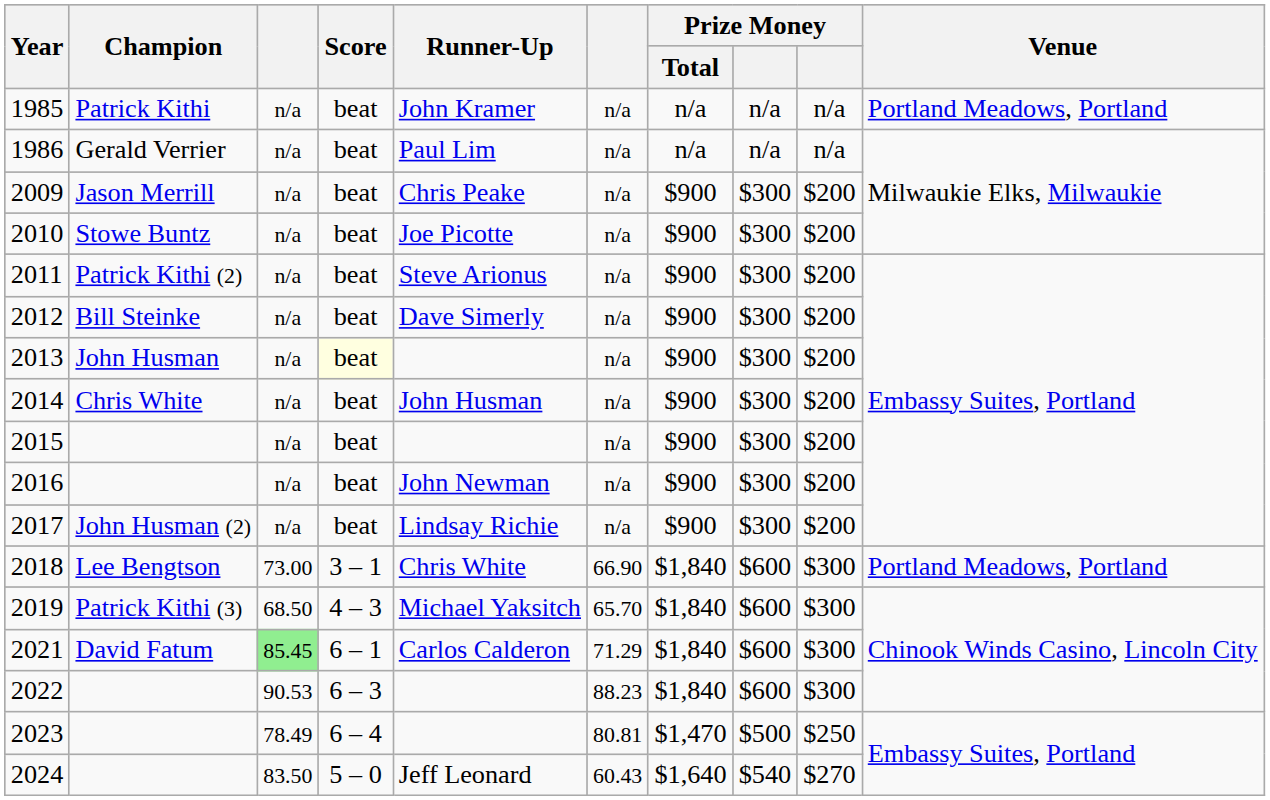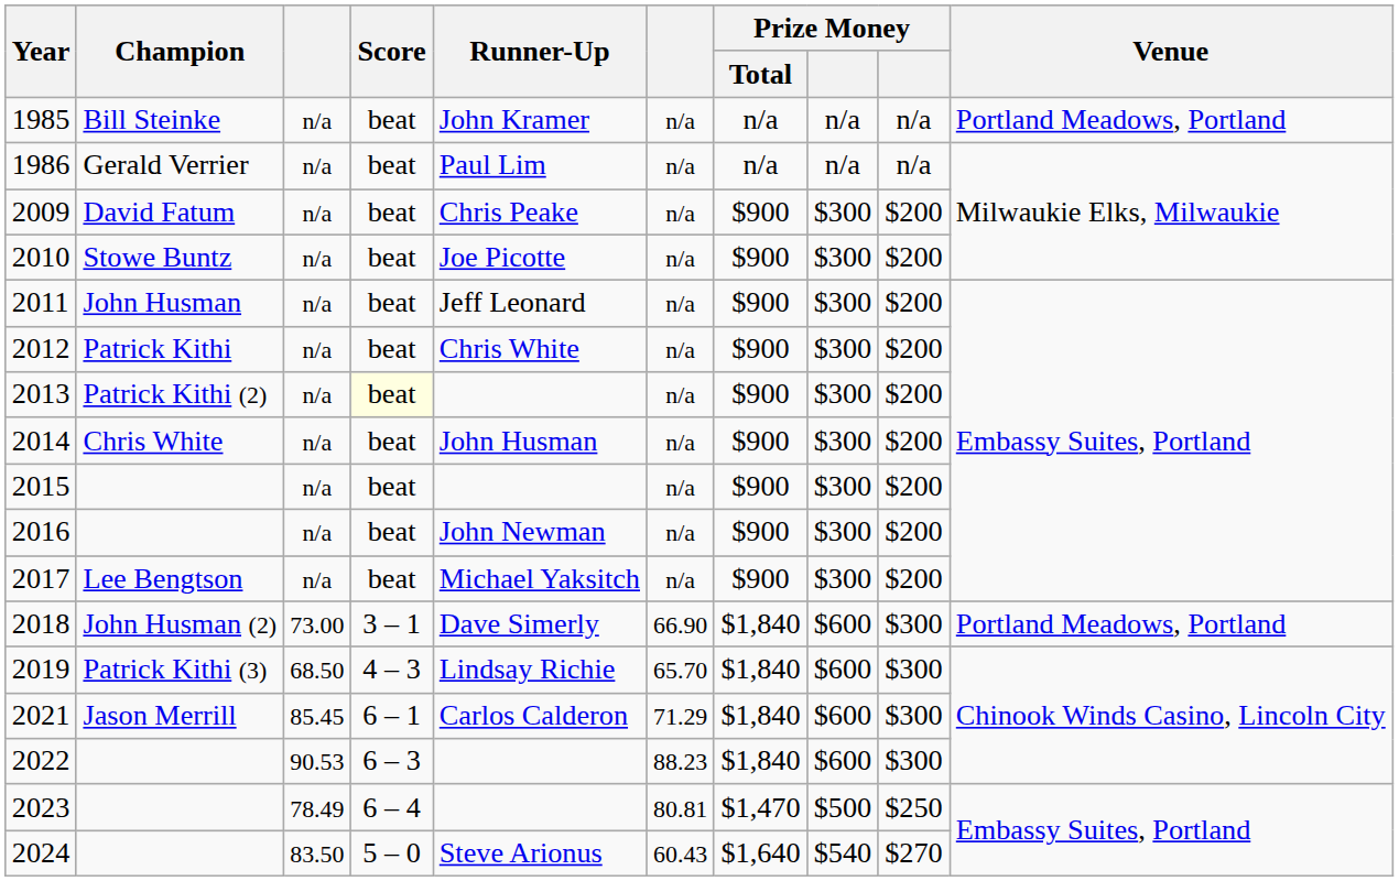 <table class="wikitable sortable">
 <tr>
 <th rowspan=2>Year</th>
 <th rowspan=2>Champion</th>
 <th rowspan=2></th>
 <th rowspan=2>Score</th>
 <th rowspan=2>Runner-Up</th>
 <th rowspan=2></th>
 <th colspan=3>Prize Money</th>
 <th rowspan=2>Venue</th>
 </tr>
 <tr>
 <th>Total</th>
 <th></th>
 <th></th>
 </tr>
 <tr>
 <td>1985</td>
-<td> <a href='#'>Patrick Kithi</a></td>
+<td> <a href='#'>Bill Steinke</a></td>
 <td align=center><small><span>n/a</span></small></td>
 <td align=center>beat</td>
 <td> <a href='#'>John Kramer</a></td>
 <td align=center><small><span>n/a</span></small></td>
 <td align=center>n/a</td>
 <td align=center>n/a</td>
 <td align=center>n/a</td>
 <td><a href='#'>Portland Meadows</a>, <a href='#'>Portland</a></td>
 </tr>
 <tr>
 <td>1986</td>
 <td> Gerald Verrier</td>
 <td align=center><small><span>n/a</span></small></td>
 <td align=center>beat</td>
 <td> <a href='#'>Paul Lim</a></td>
 <td align=center><small><span>n/a</span></small></td>
 <td align=center>n/a</td>
 <td align=center>n/a</td>
 <td align=center>n/a</td>
 <td rowspan=3>Milwaukie Elks, <a href='#'>Milwaukie</a></td>
 </tr>
 <tr>
 <td>2009</td>
-<td> <a href='#'>Jason Merrill</a></td>
+<td> <a href='#'>David Fatum</a></td>
 <td align=center><small><span>n/a</span></small></td>
 <td align=center>beat</td>
 <td> <a href='#'>Chris Peake</a></td>
 <td align=center><small><span>n/a</span></small></td>
 <td align=center>$900</td>
 <td align=center>$300</td>
 <td align=center>$200</td>
 </tr>
 <tr>
 <td>2010</td>
 <td> <a href='#'>Stowe Buntz</a></td>
 <td align=center><small><span>n/a</span></small></td>
 <td align=center>beat</td>
 <td> <a href='#'>Joe Picotte</a></td>
 <td align=center><small><span>n/a</span></small></td>
 <td align=center>$900</td>
 <td align=center>$300</td>
 <td align=center>$200</td>
 </tr>
 <tr>
 <td>2011</td>
-<td> <a href='#'>Patrick Kithi</a> <small>(2)</small></td>
+<td> <a href='#'>John Husman</a></td>
 <td align=center><small><span>n/a</span></small></td>
 <td align=center>beat</td>
-<td> <a href='#'>Steve Arionus</a></td>
+<td> Jeff Leonard</td>
 <td align=center><small><span>n/a</span></small></td>
 <td align=center>$900</td>
 <td align=center>$300</td>
 <td align=center>$200</td>
 <td rowspan=7><a href='#'>Embassy Suites</a>, <a href='#'>Portland</a></td>
 </tr>
 <tr>
 <td>2012</td>
-<td> <a href='#'>Bill Steinke</a></td>
+<td> <a href='#'>Patrick Kithi</a></td>
 <td align=center><small><span>n/a</span></small></td>
 <td align=center>beat</td>
-<td> <a href='#'>Dave Simerly</a></td>
+<td> <a href='#'>Chris White</a></td>
 <td align=center><small><span>n/a</span></small></td>
 <td align=center>$900</td>
 <td align=center>$300</td>
 <td align=center>$200</td>
 </tr>
 <tr>
 <td>2013</td>
-<td> <a href='#'>John Husman</a></td>
+<td> <a href='#'>Patrick Kithi</a> <small>(2)</small></td>
 <td align=center><small><span>n/a</span></small></td>
 <td align=center style="background: lightyellow;">beat</td>
 <td></td>
 <td align=center><small><span>n/a</span></small></td>
 <td align=center>$900</td>
 <td align=center>$300</td>
 <td align=center>$200</td>
 </tr>
 <tr>
 <td>2014</td>
 <td> <a href='#'>Chris White</a></td>
 <td align=center><small><span>n/a</span></small></td>
 <td align=center>beat</td>
 <td> <a href='#'>John Husman</a></td>
 <td align=center><small><span>n/a</span></small></td>
 <td align=center>$900</td>
 <td align=center>$300</td>
 <td align=center>$200</td>
 </tr>
 <tr>
 <td>2015</td>
 <td></td>
 <td align=center><small><span>n/a</span></small></td>
 <td align=center>beat</td>
 <td></td>
 <td align=center><small><span>n/a</span></small></td>
 <td align=center>$900</td>
 <td align=center>$300</td>
 <td align=center>$200</td>
 </tr>
 <tr>
 <td>2016</td>
 <td></td>
 <td align=center><small><span>n/a</span></small></td>
 <td align=center>beat</td>
 <td> <a href='#'>John Newman</a></td>
 <td align=center><small><span>n/a</span></small></td>
 <td align=center>$900</td>
 <td align=center>$300</td>
 <td align=center>$200</td>
 </tr>
 <tr>
 <td>2017</td>
-<td> <a href='#'>John Husman</a> <small>(2)</small></td>
+<td> <a href='#'>Lee Bengtson</a></td>
 <td align=center><small><span>n/a</span></small></td>
 <td align=center>beat</td>
-<td> <a href='#'>Lindsay Richie</a></td>
+<td> <a href='#'>Michael Yaksitch</a></td>
 <td align=center><small><span>n/a</span></small></td>
 <td align=center>$900</td>
 <td align=center>$300</td>
 <td align=center>$200</td>
 </tr>
 <tr>
 <td>2018</td>
-<td> <a href='#'>Lee Bengtson</a></td>
+<td> <a href='#'>John Husman</a> <small>(2)</small></td>
 <td align=center><small><span>73.00</span></small></td>
 <td align=center>3 – 1</td>
-<td> <a href='#'>Chris White</a></td>
+<td> <a href='#'>Dave Simerly</a></td>
 <td align=center><small><span>66.90</span></small></td>
 <td align=center>$1,840</td>
 <td align=center>$600</td>
 <td align=center>$300</td>
 <td><a href='#'>Portland Meadows</a>, <a href='#'>Portland</a></td>
 </tr>
 <tr>
 <td>2019</td>
 <td> <a href='#'>Patrick Kithi</a> <small>(3)</small></td>
 <td align=center><small><span>68.50</span></small></td>
 <td align=center>4 – 3</td>
-<td> <a href='#'>Michael Yaksitch</a></td>
+<td> <a href='#'>Lindsay Richie</a></td>
 <td align=center><small><span>65.70</span></small></td>
 <td align=center>$1,840</td>
 <td align=center>$600</td>
 <td align=center>$300</td>
 <td rowspan=3><a href='#'>Chinook Winds Casino</a>, <a href='#'>Lincoln City</a></td>
 </tr>
 <tr>
 <td>2021</td>
-<td> <a href='#'>David Fatum</a></td>
-<td align=center style="background: lightgreen;"><small><span>85.45</span></small></td>
+<td> <a href='#'>Jason Merrill</a></td>
+<td align=center><small><span>85.45</span></small></td>
 <td align=center>6 – 1</td>
 <td> <a href='#'>Carlos Calderon</a></td>
 <td align=center><small><span>71.29</span></small></td>
 <td align=center>$1,840</td>
 <td align=center>$600</td>
 <td align=center>$300</td>
 </tr>
 <tr>
 <td>2022</td>
 <td></td>
 <td align=center><small><span>90.53</span></small></td>
 <td align=center>6 – 3</td>
 <td></td>
 <td align=center><small><span>88.23</span></small></td>
 <td align=center>$1,840</td>
 <td align=center>$600</td>
 <td align=center>$300</td>
 </tr>
 <tr>
 <td>2023</td>
 <td></td>
 <td align=center><small><span>78.49</span></small></td>
 <td align=center>6 – 4</td>
 <td></td>
 <td align=center><small><span>80.81</span></small></td>
 <td align=center>$1,470</td>
 <td align=center>$500</td>
 <td align=center>$250</td>
 <td rowspan=2><a href='#'>Embassy Suites</a>, <a href='#'>Portland</a></td>
 </tr>
 <tr>
 <td>2024</td>
 <td></td>
 <td align=center><small><span>83.50</span></small></td>
 <td align=center>5 – 0</td>
-<td> Jeff Leonard</td>
+<td> <a href='#'>Steve Arionus</a></td>
 <td align=center><small><span>60.43</span></small></td>
 <td align=center>$1,640</td>
 <td align=center>$540</td>
 <td align=center>$270</td>
 </tr>
 </table>
